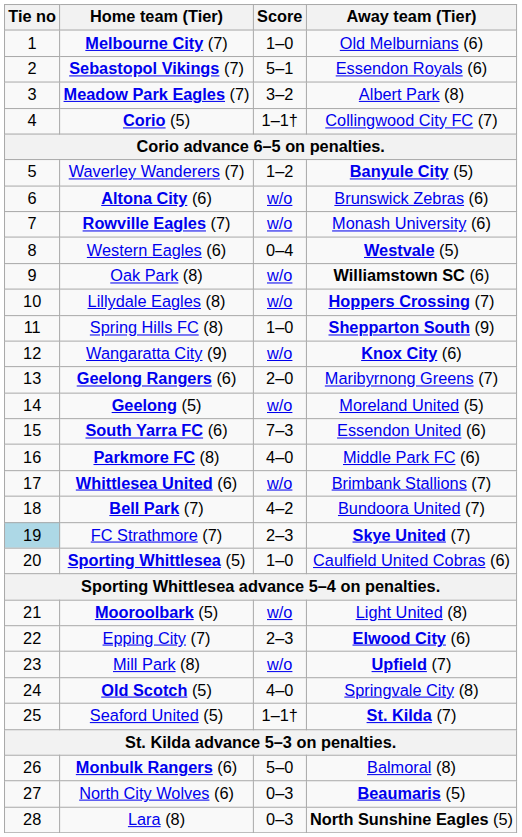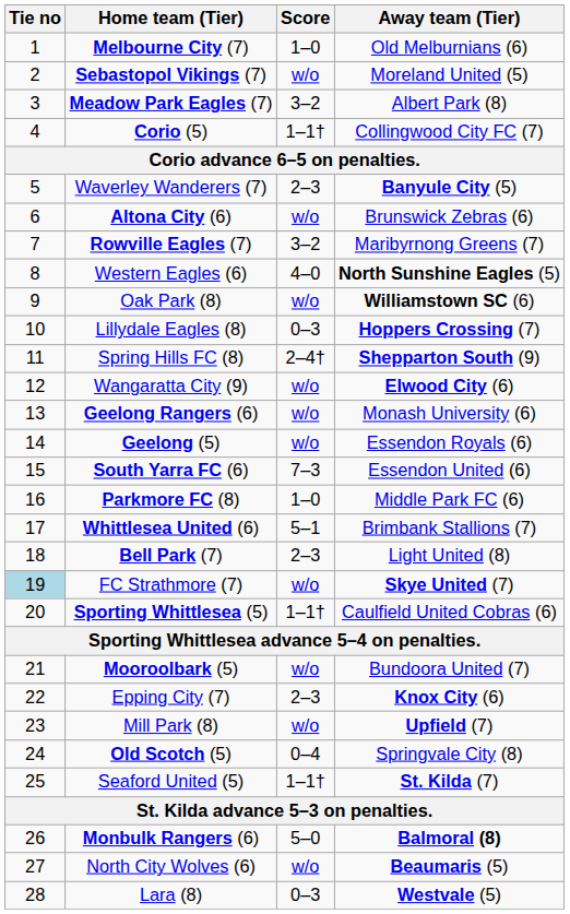 <table class="wikitable" style="text-align:center">
 <tr>
 <th>Tie no</th>
 <th>Home team (Tier)</th>
 <th>Score</th>
 <th>Away team (Tier)</th>
 </tr>
 <tr>
 <td>1</td>
 <td><strong><a href='#'>Melbourne City</a></strong> (7)</td>
 <td>1–0</td>
 <td><a href='#'>Old Melburnians</a> (6)</td>
 </tr>
 <tr>
 <td>2</td>
 <td><strong><a href='#'>Sebastopol Vikings</a></strong> (7)</td>
-<td>5–1</td>
-<td><a href='#'>Essendon Royals</a> (6)</td>
+<td><a href='#'>w/o</a></td>
+<td><a href='#'>Moreland United</a> (5)</td>
 </tr>
 <tr>
 <td>3</td>
 <td><strong><a href='#'>Meadow Park Eagles</a></strong> (7)</td>
 <td>3–2</td>
 <td><a href='#'>Albert Park</a> (8)</td>
 </tr>
 <tr>
 <td>4</td>
 <td><strong><a href='#'>Corio</a></strong> (5)</td>
 <td>1–1†</td>
 <td><a href='#'>Collingwood City FC</a> (7)</td>
 </tr>
 <tr>
 <th colspan=4>Corio advance 6–5 on penalties.</th>
 </tr>
 <tr>
 <td>5</td>
 <td><a href='#'>Waverley Wanderers</a> (7)</td>
-<td>1–2</td>
+<td>2–3</td>
 <td><strong><a href='#'>Banyule City</a></strong> (5)</td>
 </tr>
 <tr>
 <td>6</td>
 <td><strong><a href='#'>Altona City</a></strong> (6)</td>
 <td><a href='#'>w/o</a></td>
 <td><a href='#'>Brunswick Zebras</a> (6)</td>
 </tr>
 <tr>
 <td>7</td>
 <td><strong><a href='#'>Rowville Eagles</a></strong> (7)</td>
-<td><a href='#'>w/o</a></td>
-<td><a href='#'>Monash University</a> (6)</td>
+<td>3–2</td>
+<td><a href='#'>Maribyrnong Greens</a> (7)</td>
 </tr>
 <tr>
 <td>8</td>
 <td><a href='#'>Western Eagles</a> (6)</td>
-<td>0–4</td>
-<td><strong><a href='#'>Westvale</a></strong> (5)</td>
+<td>4–0</td>
+<td><strong>North Sunshine Eagles</strong> (5)</td>
 </tr>
 <tr>
 <td>9</td>
 <td><a href='#'>Oak Park</a> (8)</td>
 <td><a href='#'>w/o</a></td>
 <td><strong>Williamstown SC</strong> (6)</td>
 </tr>
 <tr>
 <td>10</td>
 <td><a href='#'>Lillydale Eagles</a> (8)</td>
-<td><a href='#'>w/o</a></td>
+<td>0–3</td>
 <td><strong><a href='#'>Hoppers Crossing</a></strong> (7)</td>
 </tr>
 <tr>
 <td>11</td>
 <td><a href='#'>Spring Hills FC</a> (8)</td>
-<td>1–0</td>
+<td>2–4†</td>
 <td><strong><a href='#'>Shepparton South</a></strong> (9)</td>
 </tr>
 <tr>
 <td>12</td>
 <td><a href='#'>Wangaratta City</a> (9)</td>
 <td><a href='#'>w/o</a></td>
-<td><strong><a href='#'>Knox City</a></strong> (6)</td>
+<td><strong><a href='#'>Elwood City</a></strong> (6)</td>
 </tr>
 <tr>
 <td>13</td>
 <td><strong><a href='#'>Geelong Rangers</a></strong> (6)</td>
-<td>2–0</td>
-<td><a href='#'>Maribyrnong Greens</a> (7)</td>
+<td><a href='#'>w/o</a></td>
+<td><a href='#'>Monash University</a> (6)</td>
 </tr>
 <tr>
 <td>14</td>
 <td><strong><a href='#'>Geelong</a></strong> (5)</td>
 <td><a href='#'>w/o</a></td>
-<td><a href='#'>Moreland United</a> (5)</td>
+<td><a href='#'>Essendon Royals</a> (6)</td>
 </tr>
 <tr>
 <td>15</td>
 <td><strong><a href='#'>South Yarra FC</a></strong> (6)</td>
 <td>7–3</td>
 <td><a href='#'>Essendon United</a> (6)</td>
 </tr>
 <tr>
 <td>16</td>
 <td><strong><a href='#'>Parkmore FC</a></strong> (8)</td>
-<td>4–0</td>
+<td>1–0</td>
 <td><a href='#'>Middle Park FC</a> (6)</td>
 </tr>
 <tr>
 <td>17</td>
 <td><strong><a href='#'>Whittlesea United</a></strong> (6)</td>
-<td><a href='#'>w/o</a></td>
+<td>5–1</td>
 <td><a href='#'>Brimbank Stallions</a> (7)</td>
 </tr>
 <tr>
 <td>18</td>
 <td><strong><a href='#'>Bell Park</a></strong> (7)</td>
-<td>4–2</td>
-<td><a href='#'>Bundoora United</a> (7)</td>
+<td>2–3</td>
+<td><a href='#'>Light United</a> (8)</td>
 </tr>
 <tr>
 <td style="background: lightblue;">19</td>
 <td><a href='#'>FC Strathmore</a> (7)</td>
-<td>2–3</td>
+<td><a href='#'>w/o</a></td>
 <td><strong><a href='#'>Skye United</a></strong> (7)</td>
 </tr>
 <tr>
 <td>20</td>
 <td><strong><a href='#'>Sporting Whittlesea</a></strong> (5)</td>
-<td>1–0</td>
+<td>1–1†</td>
 <td><a href='#'>Caulfield United Cobras</a> (6)</td>
 </tr>
 <tr>
 <th colspan=4>Sporting Whittlesea advance 5–4 on penalties.</th>
 </tr>
 <tr>
 <td>21</td>
 <td><strong><a href='#'>Mooroolbark</a></strong> (5)</td>
 <td><a href='#'>w/o</a></td>
-<td><a href='#'>Light United</a> (8)</td>
+<td><a href='#'>Bundoora United</a> (7)</td>
 </tr>
 <tr>
 <td>22</td>
 <td><a href='#'>Epping City</a> (7)</td>
 <td>2–3</td>
-<td><strong><a href='#'>Elwood City</a></strong> (6)</td>
+<td><strong><a href='#'>Knox City</a></strong> (6)</td>
 </tr>
 <tr>
 <td>23</td>
 <td><a href='#'>Mill Park</a> (8)</td>
 <td><a href='#'>w/o</a></td>
 <td><strong><a href='#'>Upfield</a></strong> (7)</td>
 </tr>
 <tr>
 <td>24</td>
 <td><strong><a href='#'>Old Scotch</a></strong> (5)</td>
-<td>4–0</td>
+<td>0–4</td>
 <td><a href='#'>Springvale City</a> (8)</td>
 </tr>
 <tr>
 <td>25</td>
 <td><a href='#'>Seaford United</a> (5)</td>
 <td>1–1†</td>
 <td><strong><a href='#'>St. Kilda</a></strong> (7)</td>
 </tr>
 <tr>
 <th colspan=4>St. Kilda advance 5–3 on penalties.</th>
 </tr>
 <tr>
 <td>26</td>
 <td><strong><a href='#'>Monbulk Rangers</a></strong> (6)</td>
 <td>5–0</td>
-<td><a href='#'>Balmoral</a> (8)</td>
+<td><strong><a href='#'>Balmoral</a> (8)</strong></td>
 </tr>
 <tr>
 <td>27</td>
 <td><a href='#'>North City Wolves</a> (6)</td>
-<td>0–3</td>
+<td><a href='#'>w/o</a></td>
 <td><strong><a href='#'>Beaumaris</a></strong> (5)</td>
 </tr>
 <tr>
 <td>28</td>
 <td><a href='#'>Lara</a> (8)</td>
 <td>0–3</td>
-<td><strong>North Sunshine Eagles</strong> (5)</td>
+<td><strong><a href='#'>Westvale</a></strong> (5)</td>
 </tr>
 </table>
